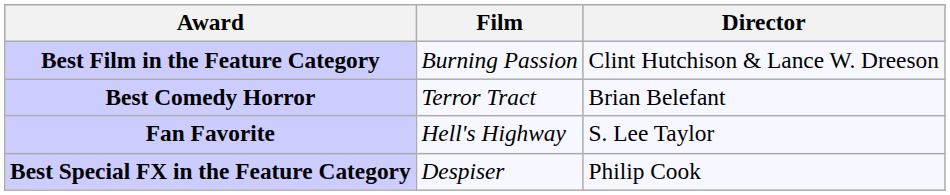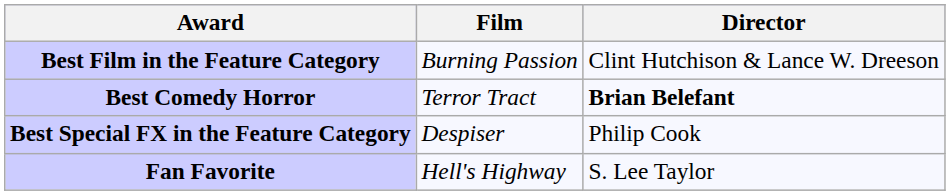 <table class="wikitable sortable">
 <tr style=background:#ccccff>
 <th>Award</th>
 <th>Film</th>
 <th>Director</th>
 </tr>
 <tr>
 <th style="background: #ccccff;">Best Film in the Feature Category</th>
 <td style="background: #f7f8ff; white-space: nowrap;"><em>Burning Passion</em></td>
 <td style="background: #f7f8ff; white-space: nowrap;">Clint Hutchison & Lance W. Dreeson</td>
 </tr>
 <tr>
 <th style="background: #ccccff;">Best Comedy Horror</th>
 <td style="background: #f7f8ff; white-space: nowrap;"><em>Terror Tract</em></td>
-<td style="background: #f7f8ff; white-space: nowrap;">Brian Belefant</td>
+<td style="background: #f7f8ff; white-space: nowrap;"><strong>Brian Belefant</strong></td>
+</tr>
+<tr>
+<th style="background: #ccccff;">Best Special FX in the Feature Category</th>
+<td style="background: #f7f8ff; white-space: nowrap;"><em>Despiser</em></td>
+<td style="background: #f7f8ff; white-space: nowrap;">Philip Cook</td>
 </tr>
 <tr>
 <th style="background: #ccccff;">Fan Favorite</th>
 <td style="background: #f7f8ff; white-space: nowrap;"><em>Hell's Highway</em></td>
 <td style="background: #f7f8ff; white-space: nowrap;">S. Lee Taylor</td>
 </tr>
-<tr>
-<th style="background: #ccccff;">Best Special FX in the Feature Category</th>
-<td style="background: #f7f8ff; white-space: nowrap;"><em>Despiser</em></td>
-<td style="background: #f7f8ff; white-space: nowrap;">Philip Cook</td>
-</tr>
 </table>
